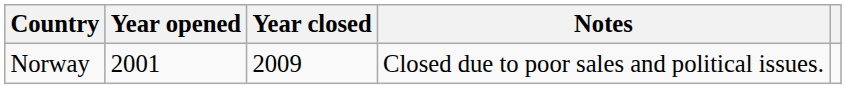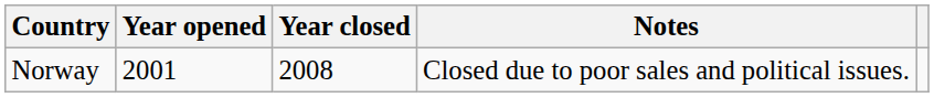 <table class="wikitable sortable">
 <tr>
 <th>Country</th>
 <th>Year opened</th>
 <th>Year closed</th>
 <th class="unsortable">Notes</th>
 <th></th>
 </tr>
 <tr>
 <td>Norway</td>
 <td>2001</td>
-<td>2009</td>
+<td>2008</td>
 <td>Closed due to poor sales and political issues.</td>
 <td></td>
 </tr>
 </table>
